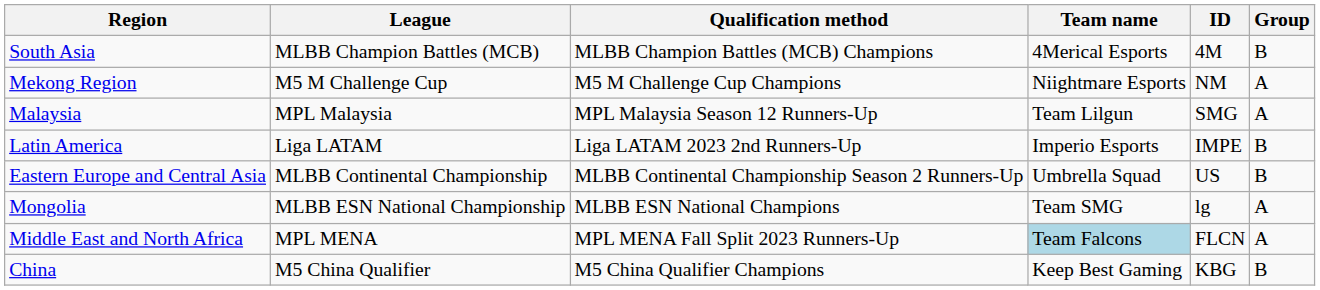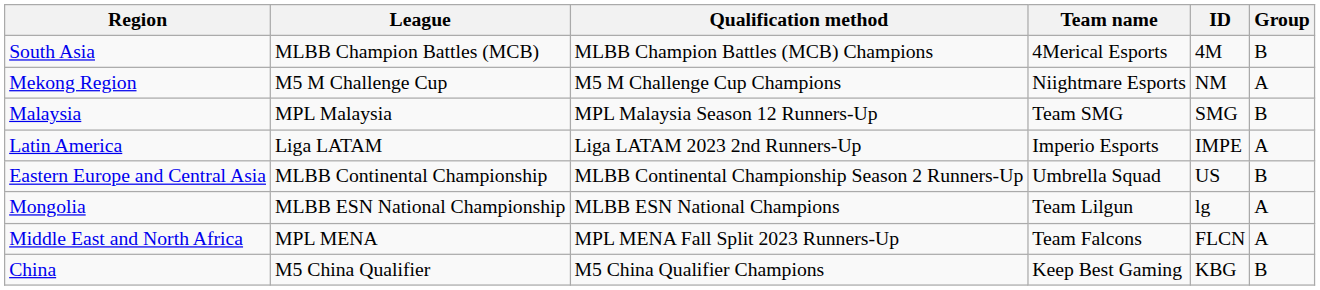 <table class="wikitable sortable">
 <tr>
 <th>Region</th>
 <th>League</th>
 <th>Qualification method</th>
 <th>Team name</th>
 <th>ID</th>
 <th>Group</th>
 </tr>
 <tr>
 <td><a href='#'>South Asia</a></td>
 <td>MLBB Champion Battles (MCB)</td>
 <td>MLBB Champion Battles (MCB) Champions</td>
 <td> 4Merical Esports</td>
 <td>4M</td>
 <td>B</td>
 </tr>
 <tr>
 <td><a href='#'>Mekong Region</a></td>
 <td>M5 M Challenge Cup</td>
 <td>M5 M Challenge Cup Champions</td>
 <td> Niightmare Esports</td>
 <td>NM</td>
 <td>A</td>
 </tr>
 <tr>
 <td><a href='#'>Malaysia</a></td>
 <td>MPL Malaysia</td>
 <td>MPL Malaysia Season 12 Runners-Up</td>
-<td> Team Lilgun</td>
+<td> Team SMG</td>
 <td>SMG</td>
-<td>A</td>
+<td>B</td>
 </tr>
 <tr>
 <td><a href='#'>Latin America</a></td>
 <td>Liga LATAM</td>
 <td>Liga LATAM 2023 2nd Runners-Up</td>
 <td> Imperio Esports</td>
 <td>IMPE</td>
-<td>B</td>
+<td>A</td>
 </tr>
 <tr>
 <td><a href='#'>Eastern Europe and Central Asia</a></td>
 <td>MLBB Continental Championship</td>
 <td>MLBB Continental Championship Season 2 Runners-Up</td>
 <td> Umbrella Squad</td>
 <td>US</td>
 <td>B</td>
 </tr>
 <tr>
 <td><a href='#'>Mongolia</a></td>
 <td>MLBB ESN National Championship</td>
 <td>MLBB ESN National Champions</td>
-<td> Team SMG</td>
+<td> Team Lilgun</td>
 <td>lg</td>
 <td>A</td>
 </tr>
 <tr>
 <td><a href='#'>Middle East and North Africa</a></td>
 <td>MPL MENA</td>
 <td>MPL MENA Fall Split 2023 Runners-Up</td>
-<td style="background: lightblue;"> Team Falcons</td>
+<td> Team Falcons</td>
 <td>FLCN</td>
 <td>A</td>
 </tr>
 <tr>
 <td><a href='#'>China</a></td>
 <td>M5 China Qualifier</td>
 <td>M5 China Qualifier Champions</td>
 <td> Keep Best Gaming</td>
 <td>KBG</td>
 <td>B</td>
 </tr>
 </table>
